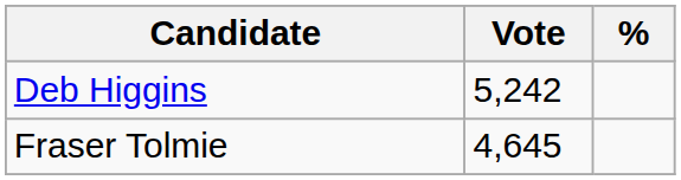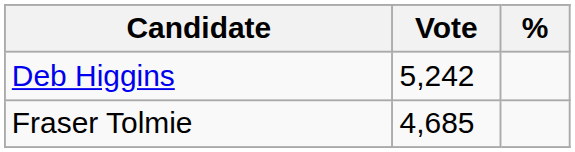 <table class="wikitable">
 <tr>
 <th bgcolor="#DDDDFF" width="200px">Candidate</th>
 <th bgcolor="#DDDDFF" width="50px">Vote</th>
 <th bgcolor="#DDDDFF" width="30px">%</th>
 </tr>
 <tr>
 <td><a href='#'>Deb Higgins</a></td>
 <td>5,242</td>
 <td></td>
 </tr>
 <tr>
 <td>Fraser Tolmie</td>
-<td>4,645</td>
+<td>4,685</td>
 <td></td>
 </tr>
 </table>
